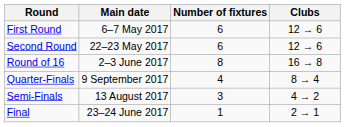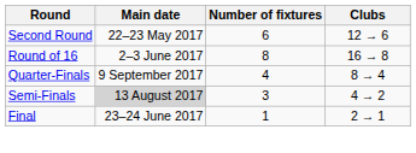 <table class="wikitable" style="text-align:center">
 <tr>
 <th>Round</th>
 <th>Main date</th>
 <th>Number of fixtures</th>
 <th width=100>Clubs</th>
-</tr>
-<tr>
-<td align=left><a href='#'>First Round</a></td>
-<td align=right>6–7 May 2017</td>
-<td>6</td>
-<td>12 → 6</td>
 </tr>
 <tr>
 <td align=left><a href='#'>Second Round</a></td>
 <td align=right>22–23 May 2017</td>
 <td>6</td>
 <td>12 → 6</td>
 </tr>
 <tr>
 <td align=left><a href='#'>Round of 16</a></td>
 <td align=right>2–3 June 2017</td>
 <td>8</td>
 <td>16 → 8</td>
 </tr>
 <tr>
 <td align=left><a href='#'>Quarter-Finals</a></td>
 <td align=right>9 September 2017</td>
 <td>4</td>
 <td>8 → 4</td>
 </tr>
 <tr>
 <td align=left><a href='#'>Semi-Finals</a></td>
-<td align=right>13 August 2017</td>
+<td align=right style="background: lightgrey;">13 August 2017</td>
 <td>3</td>
 <td>4 → 2</td>
 </tr>
 <tr>
 <td align=left><a href='#'>Final</a></td>
 <td align=right>23–24 June 2017</td>
 <td>1</td>
 <td>2 → 1</td>
 </tr>
 </table>
